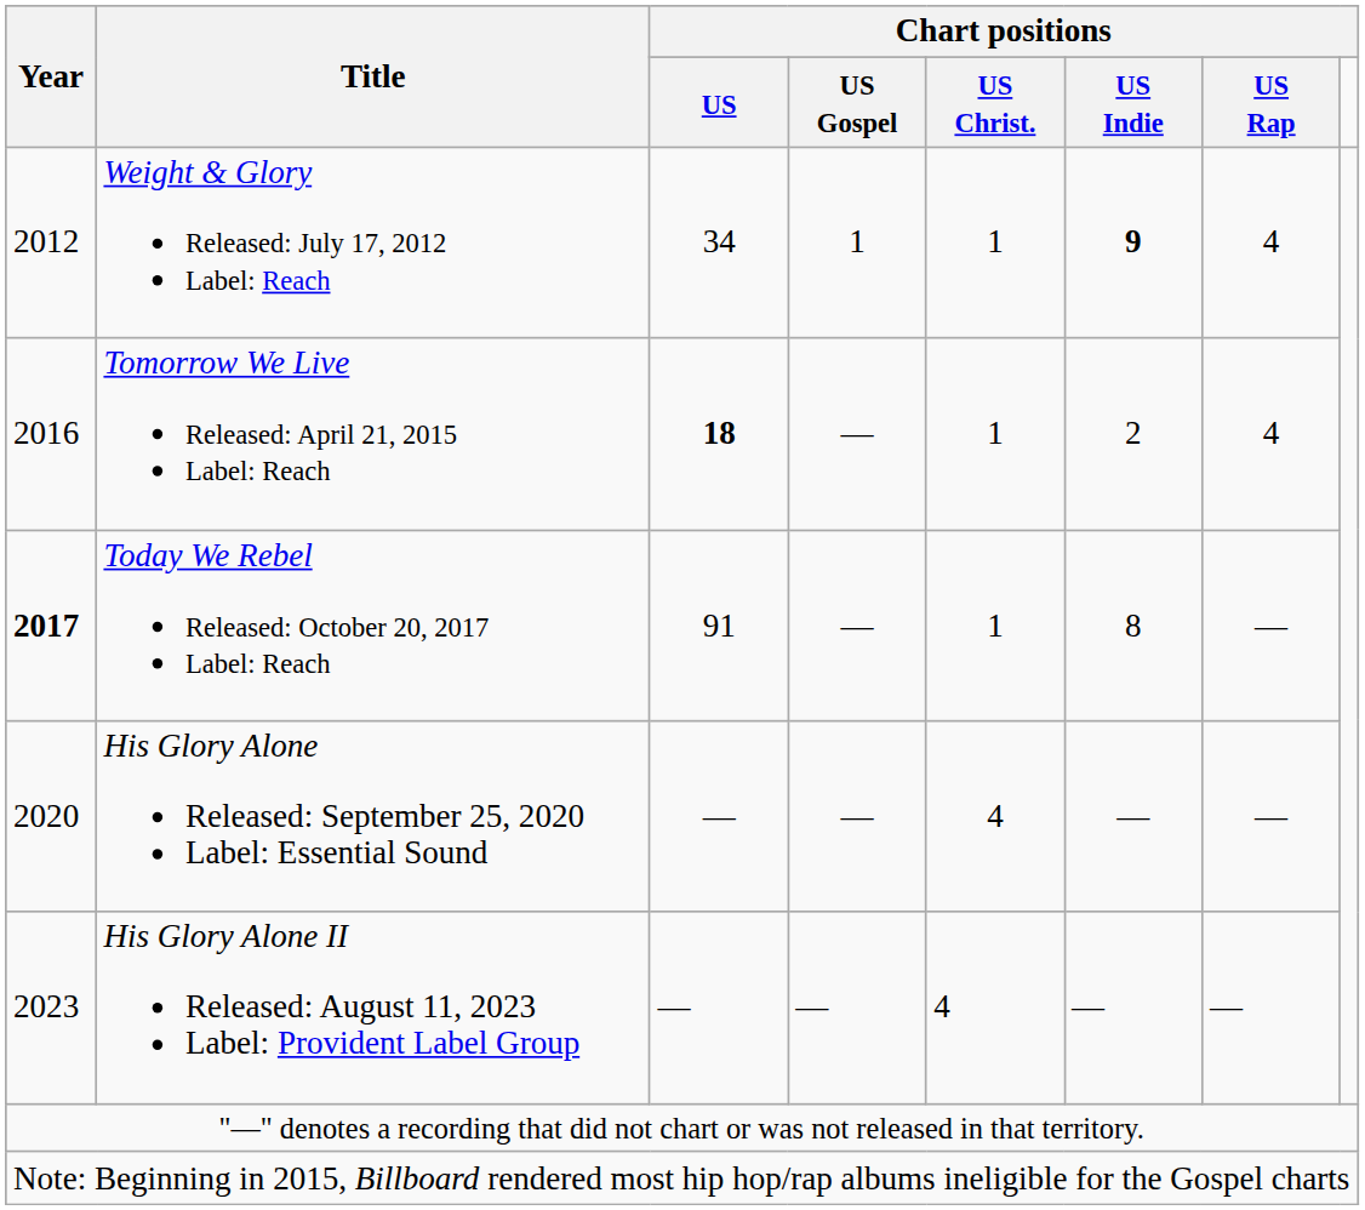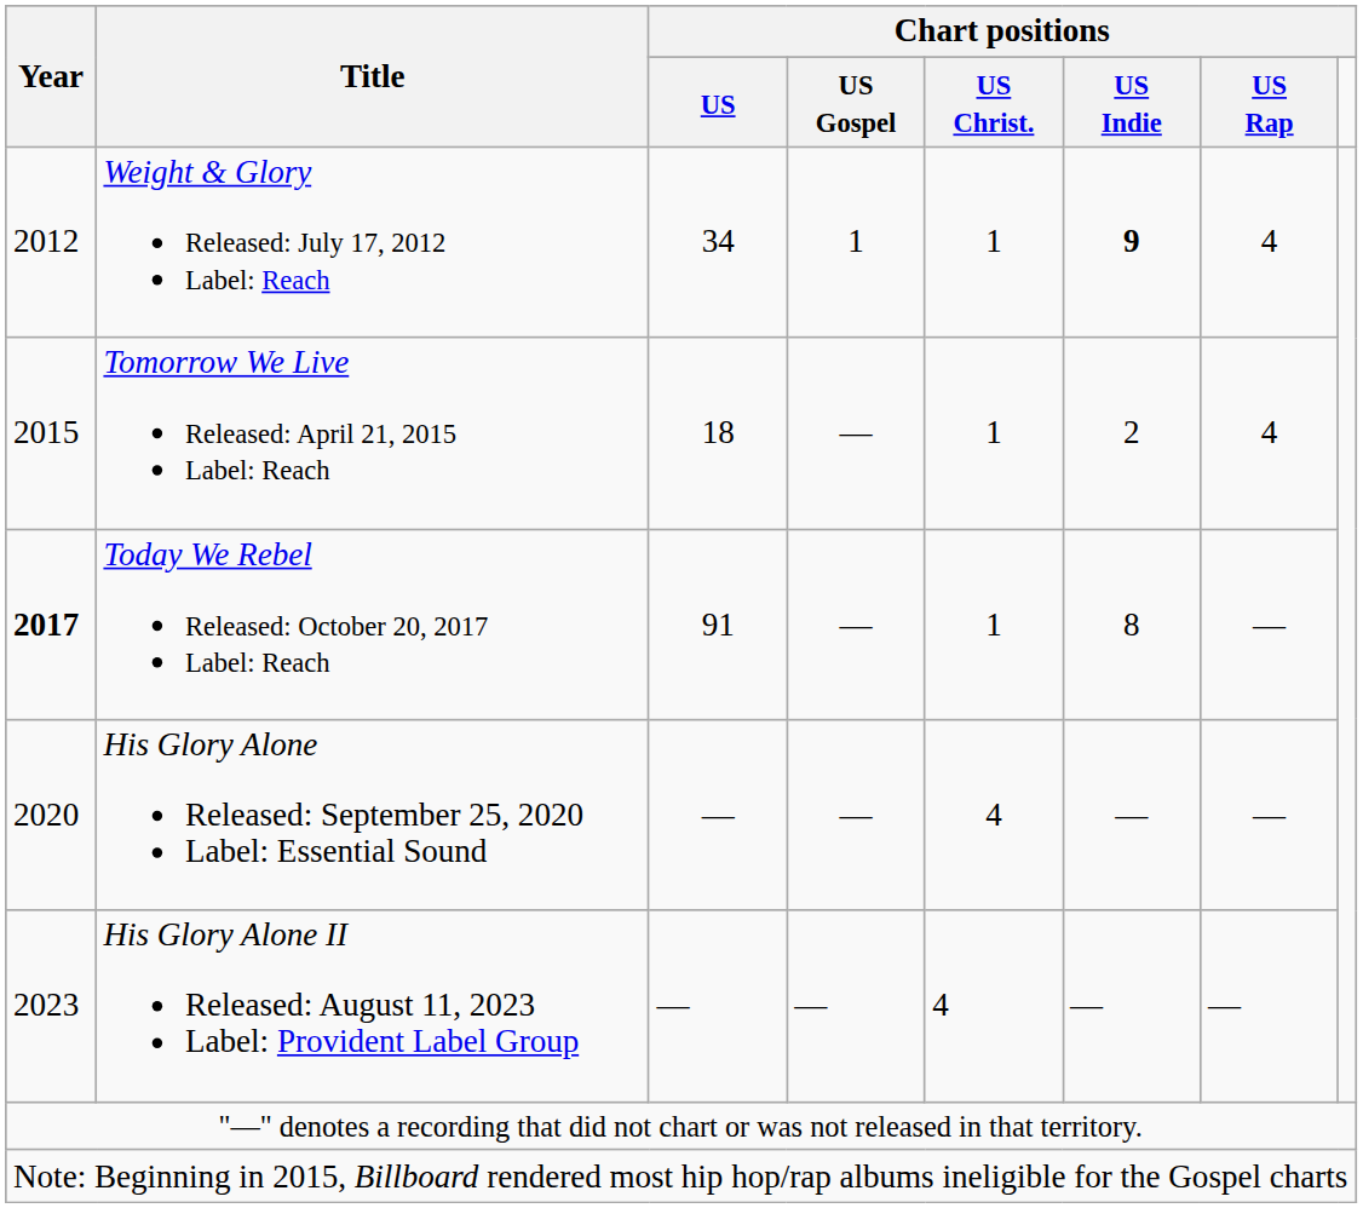 <table class="wikitable">
 <tr>
 <th rowspan="2">Year</th>
 <th rowspan="2">Title</th>
 <th colspan="7">Chart positions</th>
 </tr>
 <tr>
 <th style="width:60px;"><small><a href='#'>US</a></small><br></th>
 <th style="width:60px;"><small>US<br>Gospel</small><br></th>
 <th style="width:60px;"><small><a href='#'>US<br>Christ.</a></small><br></th>
 <th style="width:60px;"><small><a href='#'>US<br>Indie</a></small><br></th>
 <th style="width:60px;"><small><a href='#'>US<br>Rap</a></small><br></th>
 <td></td>
 </tr>
 <tr>
 <td>2012</td>
 <td><em><a href='#'>Weight & Glory</a></em><br><ul><li><small>Released: July 17, 2012</small></li><li><small>Label: <a href='#'>Reach</a></small></li></ul></td>
 <td style="text-align:center;">34</td>
 <td style="text-align:center;">1</td>
 <td style="text-align:center;">1</td>
 <td style="text-align:center;"><strong>9</strong></td>
 <td style="text-align:center;">4</td>
 </tr>
 <tr>
-<td>2016</td>
+<td>2015</td>
 <td><em><a href='#'>Tomorrow We Live</a></em><br><ul><li><small>Released: April 21, 2015</small></li><li><small>Label: Reach</small></li></ul></td>
-<td style="text-align:center;"><strong>18</strong></td>
+<td style="text-align:center;">18</td>
 <td style="text-align:center;">—</td>
 <td style="text-align:center;">1</td>
 <td style="text-align:center;">2</td>
 <td style="text-align:center;">4</td>
 </tr>
 <tr>
 <td><strong>2017</strong></td>
 <td><em><a href='#'>Today We Rebel</a></em><br><ul><li><small>Released: October 20, 2017</small></li><li><small>Label: Reach</small></li></ul></td>
 <td style="text-align:center;">91</td>
 <td style="text-align:center;">—</td>
 <td style="text-align:center;">1</td>
 <td style="text-align:center;">8</td>
 <td style="text-align:center;">—</td>
 </tr>
 <tr>
 <td>2020</td>
 <td><em>His Glory Alone</em><br><ul><li>Released: September 25, 2020</li><li>Label: Essential Sound</li></ul></td>
 <td style="text-align:center;">—</td>
 <td style="text-align:center;">—</td>
 <td style="text-align:center;">4</td>
 <td style="text-align:center;">—</td>
 <td style="text-align:center;">—</td>
 </tr>
 <tr>
 <td>2023</td>
 <td><em>His Glory Alone II</em><br><ul><li>Released: August 11, 2023</li><li>Label: <a href='#'>Provident Label Group</a></li></ul></td>
 <td>—</td>
 <td>—</td>
 <td>4</td>
 <td>—</td>
 <td>—</td>
 </tr>
 <tr>
 <td align="center" colspan="15" style="font-size:90%">"—" denotes a recording that did not chart or was not released in that territory.</td>
 </tr>
 <tr>
 <td align="center" colspan="10">Note: Beginning in 2015, <em>Billboard</em> rendered most hip hop/rap albums ineligible for the Gospel charts</td>
 </tr>
 </table>
